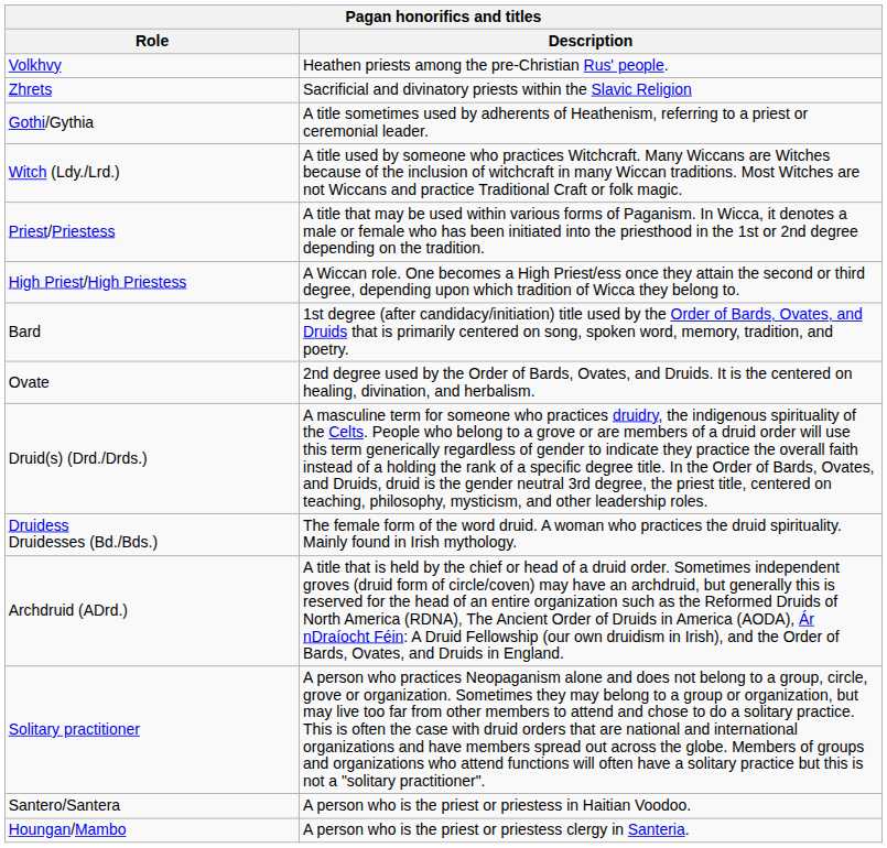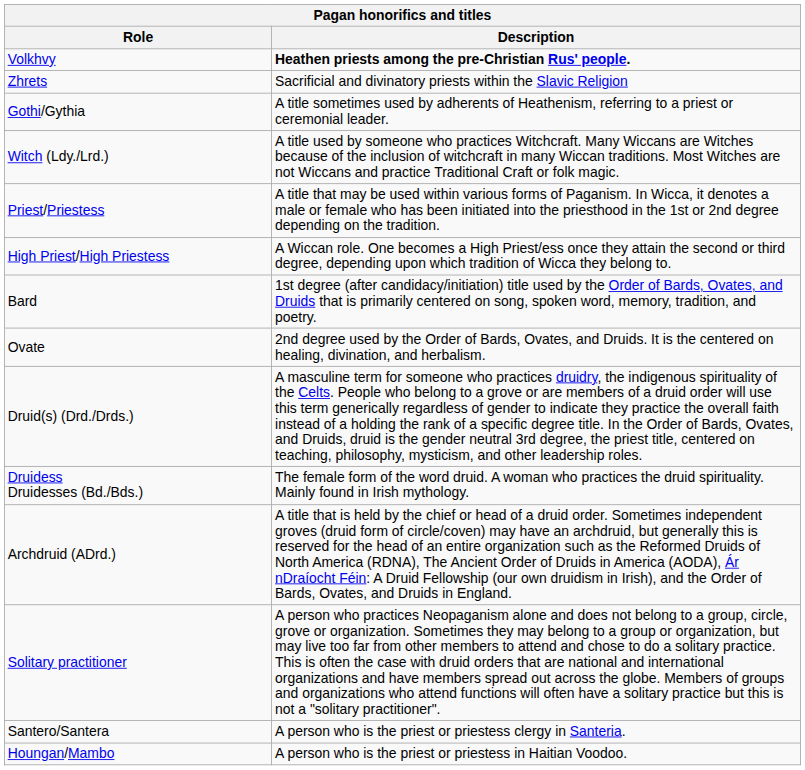 <table class="wikitable">
 <tr>
 <th style="text-align:center;" colspan="6"><strong>Pagan honorifics and titles</strong></th>
 </tr>
 <tr>
 <th scope="col" style="width:300px;">Role</th>
 <th scope="col" style="width:600px;">Description</th>
 </tr>
 <tr>
 <td><a href='#'>Volkhvy</a></td>
-<td>Heathen priests among the pre-Christian <a href='#'>Rus' people</a>.</td>
+<td><strong>Heathen priests among the pre-Christian <a href='#'>Rus' people</a>.</strong></td>
 </tr>
 <tr>
 <td><a href='#'>Zhrets</a></td>
 <td>Sacrificial and divinatory priests within the <a href='#'>Slavic Religion</a></td>
 </tr>
 <tr>
 <td><a href='#'>Gothi</a>/Gythia</td>
 <td>A title sometimes used by adherents of Heathenism, referring to a priest or ceremonial leader.</td>
 </tr>
 <tr>
 <td><a href='#'>Witch</a> (Ldy./Lrd.)</td>
 <td>A title used by someone who practices Witchcraft. Many Wiccans are Witches because of the inclusion of witchcraft in many Wiccan traditions. Most Witches are not Wiccans and practice Traditional Craft or folk magic.</td>
 </tr>
 <tr>
 <td><a href='#'>Priest</a>/<a href='#'>Priestess</a></td>
 <td>A title that may be used within various forms of Paganism.  In Wicca, it denotes a male or female who has been initiated into the priesthood in the 1st or 2nd degree depending on the tradition.</td>
 </tr>
 <tr>
 <td><a href='#'>High Priest</a>/<a href='#'>High Priestess</a></td>
 <td>A Wiccan role.  One becomes a High Priest/ess once they attain the second or third degree, depending upon which tradition of Wicca they belong to.</td>
 </tr>
 <tr>
 <td>Bard</td>
 <td>1st degree (after candidacy/initiation) title used by the <a href='#'>Order of Bards, Ovates, and Druids</a> that is primarily centered on song, spoken word, memory, tradition, and poetry.</td>
 </tr>
 <tr>
 <td>Ovate</td>
 <td>2nd degree used by the Order of Bards, Ovates, and Druids. It is the centered on healing, divination, and herbalism.</td>
 </tr>
 <tr>
 <td>Druid(s) (Drd./Drds.)</td>
 <td>A masculine term for someone who practices <a href='#'>druidry</a>, the indigenous spirituality of the <a href='#'>Celts</a>. People who belong to a grove or are members of a druid order will use this term generically regardless of gender to indicate they practice the overall faith instead of a holding the rank of a specific degree title. In the Order of Bards, Ovates, and Druids, druid is the gender neutral 3rd degree, the priest title, centered on teaching, philosophy, mysticism, and other leadership roles.</td>
 </tr>
 <tr>
 <td><a href='#'>Druidess</a><br>Druidesses (Bd./Bds.)</td>
 <td>The female form of the word druid. A woman who practices the druid spirituality. Mainly found in Irish mythology.</td>
 </tr>
 <tr>
 <td>Archdruid (ADrd.)</td>
 <td>A title that is held by the chief or head of a druid order. Sometimes independent groves (druid form of circle/coven) may have an archdruid, but generally this is reserved for the head of an entire organization such as the Reformed Druids of North America (RDNA), The Ancient Order of Druids in America (AODA), <a href='#'>Ár nDraíocht Féin</a>: A Druid Fellowship (our own druidism in Irish), and the Order of Bards, Ovates, and Druids in England.</td>
 </tr>
 <tr>
 <td><a href='#'>Solitary practitioner</a></td>
 <td>A person who practices Neopaganism alone and does not belong to a group, circle, grove or organization. Sometimes they may belong to a group or organization, but may live too far from other members to attend and chose to do a solitary practice. This is often the case with druid orders that are national and international organizations and have members spread out across the globe. Members of groups and organizations who attend functions will often have a solitary practice but this is not a "solitary practitioner".</td>
 </tr>
 <tr>
 <td>Santero/Santera</td>
-<td>A person who is the priest or priestess in Haitian Voodoo.</td>
+<td>A person who is the priest or priestess clergy in <a href='#'>Santeria</a>.</td>
 </tr>
 <tr>
 <td><a href='#'>Houngan</a>/<a href='#'>Mambo</a></td>
-<td>A person who is the priest or priestess clergy in <a href='#'>Santeria</a>.</td>
+<td>A person who is the priest or priestess in Haitian Voodoo.</td>
 </tr>
 </table>
